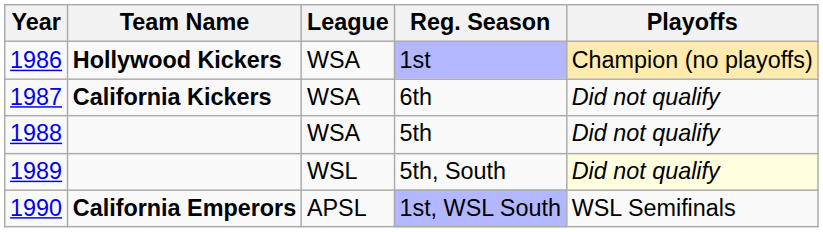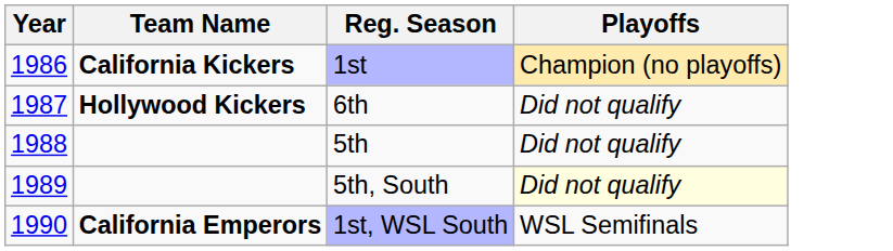 <table class="wikitable">
 <tr>
 <th>Year</th>
 <th>Team Name</th>
-<th>League</th>
 <th>Reg. Season</th>
 <th>Playoffs</th>
 </tr>
 <tr>
 <td><a href='#'>1986</a></td>
-<td><strong>Hollywood Kickers</strong></td>
-<td>WSA</td>
+<td><strong>California Kickers</strong></td>
 <td bgcolor="B3B7FF">1st</td>
 <td bgcolor="FFEBAD">Champion (no playoffs)</td>
 </tr>
 <tr>
 <td><a href='#'>1987</a></td>
-<td><strong>California Kickers</strong></td>
-<td>WSA</td>
+<td><strong>Hollywood Kickers</strong></td>
 <td>6th</td>
 <td><em>Did not qualify</em></td>
 </tr>
 <tr>
 <td><a href='#'>1988</a></td>
 <td></td>
-<td>WSA</td>
 <td>5th</td>
 <td><em>Did not qualify</em></td>
 </tr>
 <tr>
 <td><a href='#'>1989</a></td>
 <td></td>
-<td>WSL</td>
 <td>5th, South</td>
 <td style="background: lightyellow;"><em>Did not qualify</em></td>
 </tr>
 <tr>
 <td><a href='#'>1990</a></td>
 <td><strong>California Emperors</strong></td>
-<td>APSL</td>
 <td bgcolor="B3B7FF">1st, WSL South</td>
 <td>WSL Semifinals</td>
 </tr>
 </table>
